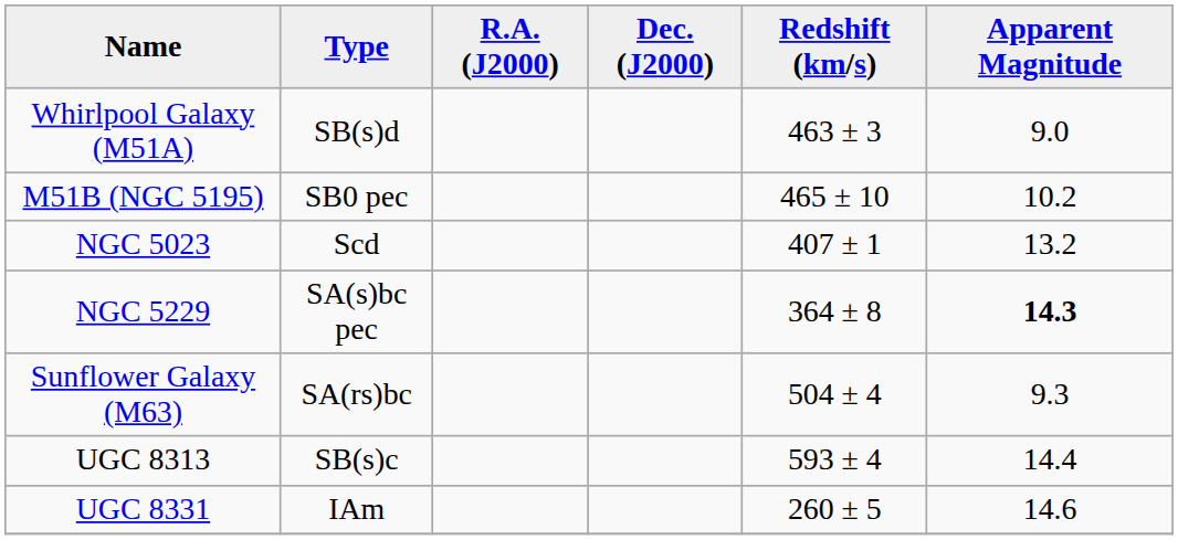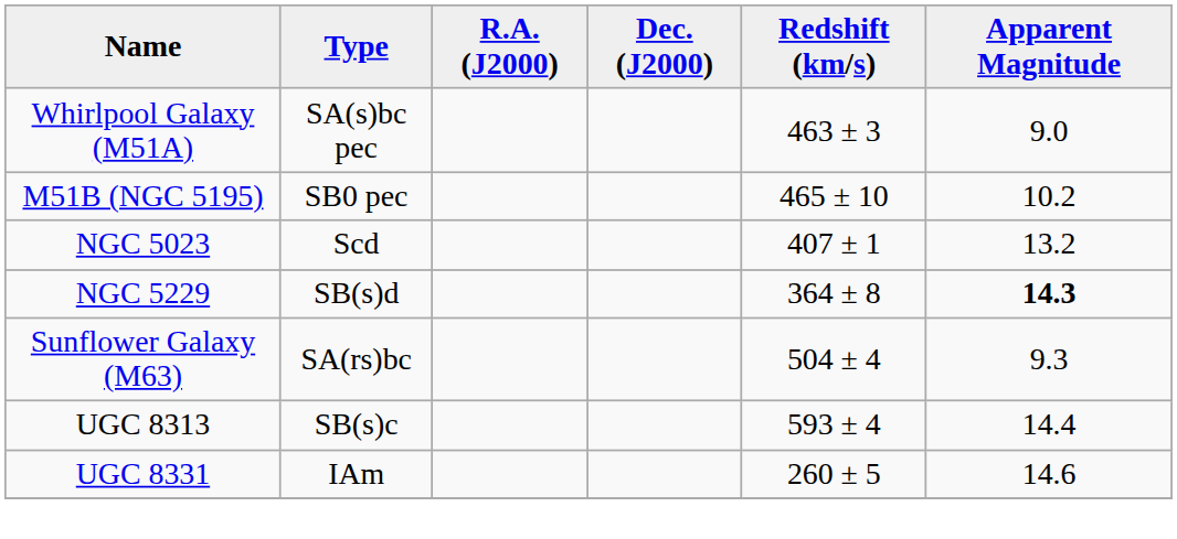 <table class="wikitable" style="text-align:center;border-collapse:collapse;" cellpadding="2">
 <tr>
 <th style="background:#efefef;">Name</th>
 <th style="background:#efefef;"><a href='#'>Type</a></th>
 <th style="background:#efefef;"><a href='#'>R.A.</a> (<a href='#'>J2000</a>)</th>
 <th style="background:#efefef;"><a href='#'>Dec.</a> (<a href='#'>J2000</a>)</th>
 <th style="background:#efefef;"><a href='#'>Redshift</a> (<a href='#'>km</a>/<a href='#'>s</a>)</th>
 <th style="background:#efefef;"><a href='#'>Apparent Magnitude</a></th>
 </tr>
 <tr>
 <td><a href='#'>Whirlpool Galaxy (M51A)</a></td>
-<td>SB(s)d</td>
+<td>SA(s)bc pec</td>
 <td></td>
 <td></td>
 <td>463 ± 3</td>
 <td>9.0</td>
 </tr>
 <tr>
 <td><a href='#'>M51B (NGC 5195)</a></td>
 <td>SB0 pec</td>
 <td></td>
 <td></td>
 <td>465 ± 10</td>
 <td>10.2</td>
 </tr>
 <tr>
 <td><a href='#'>NGC 5023</a></td>
 <td>Scd</td>
 <td></td>
 <td></td>
 <td>407 ± 1</td>
 <td>13.2</td>
 </tr>
 <tr>
 <td><a href='#'>NGC 5229</a></td>
-<td>SA(s)bc pec</td>
+<td>SB(s)d</td>
 <td></td>
 <td></td>
 <td>364 ± 8</td>
 <td><strong>14.3</strong></td>
 </tr>
 <tr>
 <td><a href='#'>Sunflower Galaxy (M63)</a></td>
 <td>SA(rs)bc</td>
 <td></td>
 <td></td>
 <td>504 ± 4</td>
 <td>9.3</td>
 </tr>
 <tr>
 <td>UGC 8313</td>
 <td>SB(s)c</td>
 <td></td>
 <td></td>
 <td>593 ± 4</td>
 <td>14.4</td>
 </tr>
 <tr>
 <td><a href='#'>UGC 8331</a></td>
 <td>IAm</td>
 <td></td>
 <td></td>
 <td>260 ± 5</td>
 <td>14.6</td>
 </tr>
 <tr>
 </tr>
 </table>
